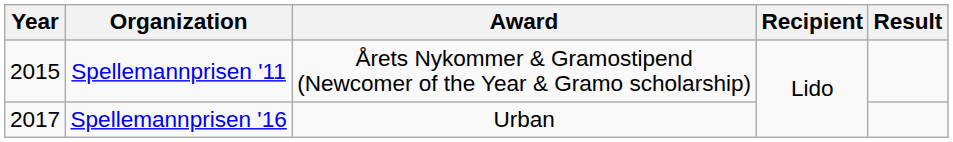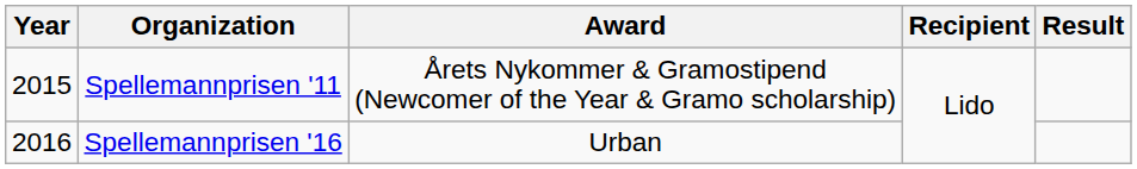 <table class="wikitable plainrowheaders" style="text-align:center;">
 <tr>
 <th>Year</th>
 <th>Organization</th>
 <th>Award</th>
 <th>Recipient</th>
 <th>Result</th>
 </tr>
 <tr>
 <td>2015</td>
 <td><a href='#'>Spellemannprisen '11</a></td>
 <td>Årets Nykommer & Gramostipend <br>(Newcomer of the Year & Gramo scholarship)</td>
 <td rowspan="2">Lido</td>
 <td></td>
 </tr>
 <tr>
-<td>2017</td>
+<td>2016</td>
 <td><a href='#'>Spellemannprisen '16</a></td>
 <td>Urban</td>
 <td></td>
 </tr>
 </table>
